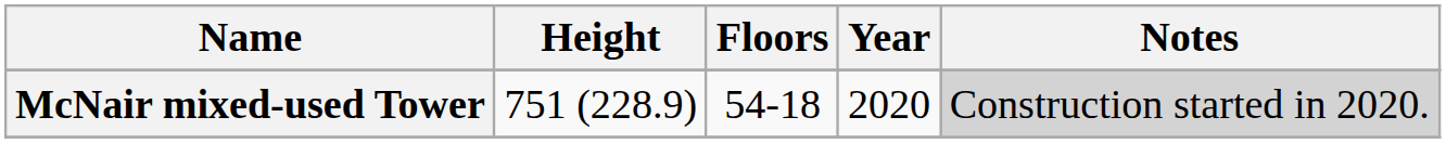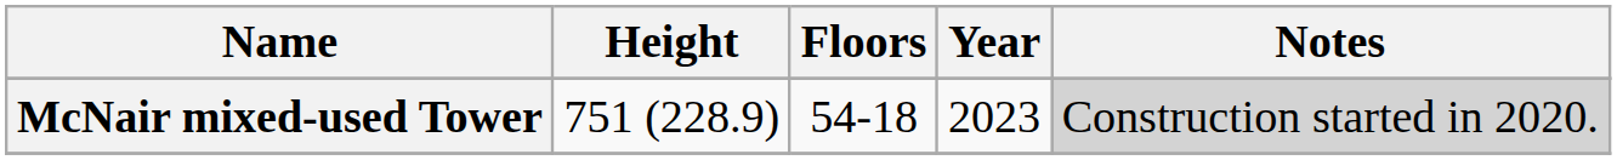 <table class="wikitable sortable plainrowheaders">
 <tr>
 <th scope="col">Name</th>
 <th scope="col">Height<br></th>
 <th scope="col">Floors</th>
 <th scope="col">Year</th>
 <th scope="col" class="unsortable">Notes</th>
 </tr>
 <tr>
 </tr>
 <tr>
 <th scope ="row">McNair mixed-used Tower</th>
 <td align="center">751 (228.9)</td>
 <td align="center">54-18</td>
-<td align="center">2020</td>
+<td align="center">2023</td>
 <td style="background: lightgrey;">Construction started in 2020.</td>
 </tr>
 <tr>
 </tr>
 </table>
